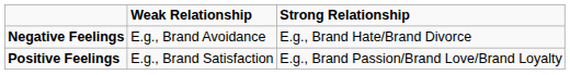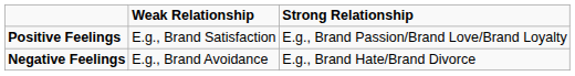 <table class="wikitable">
 <tr>
 <td></td>
 <td><strong>Weak Relationship</strong></td>
 <td><strong>Strong Relationship</strong></td>
 </tr>
 <tr>
+<td><strong>Positive Feelings</strong></td>
+<td>E.g., Brand Satisfaction</td>
+<td>E.g., Brand Passion/Brand Love/Brand Loyalty</td>
+</tr>
+<tr>
 <td><strong>Negative Feelings</strong></td>
 <td>E.g., Brand Avoidance</td>
 <td>E.g., Brand Hate/Brand Divorce</td>
 </tr>
-<tr>
-<td><strong>Positive Feelings</strong></td>
-<td>E.g., Brand Satisfaction</td>
-<td>E.g., Brand Passion/Brand Love/Brand Loyalty</td>
-</tr>
 </table>
